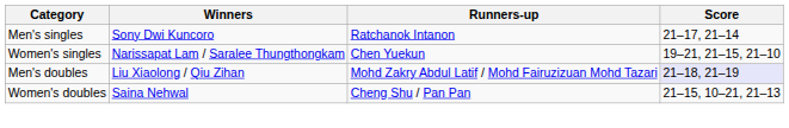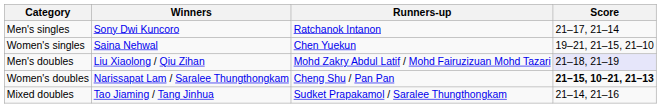 <table class=wikitable style="white-space:nowrap;">
 <tr>
 <th>Category</th>
 <th>Winners</th>
 <th>Runners-up</th>
 <th>Score</th>
 </tr>
 <tr>
 <td>Men's singles</td>
 <td> <a href='#'>Sony Dwi Kuncoro</a></td>
 <td> <a href='#'>Ratchanok Intanon</a></td>
 <td>21–17, 21–14</td>
 </tr>
 <tr>
 <td>Women's singles</td>
-<td> <a href='#'>Narissapat Lam</a> / <a href='#'>Saralee Thungthongkam</a></td>
+<td> <a href='#'>Saina Nehwal</a></td>
 <td> <a href='#'>Chen Yuekun</a></td>
 <td>19–21, 21–15, 21–10</td>
 </tr>
 <tr>
 <td>Men's doubles</td>
 <td> <a href='#'>Liu Xiaolong</a> / <a href='#'>Qiu Zihan</a></td>
 <td> <a href='#'>Mohd Zakry Abdul Latif</a> / <a href='#'>Mohd Fairuzizuan Mohd Tazari</a></td>
 <td style="background: lavender;">21–18, 21–19</td>
 </tr>
 <tr>
 <td>Women's doubles</td>
-<td> <a href='#'>Saina Nehwal</a></td>
+<td> <a href='#'>Narissapat Lam</a> / <a href='#'>Saralee Thungthongkam</a></td>
 <td> <a href='#'>Cheng Shu</a> / <a href='#'>Pan Pan</a></td>
-<td>21–15, 10–21, 21–13</td>
+<td><strong>21–15, 10–21, 21–13</strong></td>
+</tr>
+<tr>
+<td>Mixed doubles</td>
+<td> <a href='#'>Tao Jiaming</a> / <a href='#'>Tang Jinhua</a></td>
+<td> <a href='#'>Sudket Prapakamol</a> / <a href='#'>Saralee Thungthongkam</a></td>
+<td>21–14, 21–16</td>
 </tr>
 </table>
